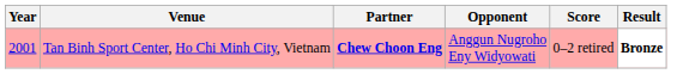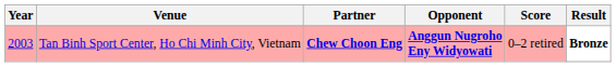 <table class="sortable wikitable" style="font-size: 90%;">
 <tr>
 <th>Year</th>
 <th>Venue</th>
 <th>Partner</th>
 <th>Opponent</th>
 <th>Score</th>
 <th>Result</th>
 </tr>
 <tr style="background:#FFAAAA">
-<td align="center"><a href='#'>2001</a></td>
+<td align="center"><a href='#'>2003</a></td>
 <td align="left"><a href='#'>Tan Binh Sport Center</a>, <a href='#'>Ho Chi Minh City</a>, Vietnam</td>
 <td align="left"><strong> <a href='#'>Chew Choon Eng</a></strong></td>
-<td align="left"> <a href='#'>Anggun Nugroho</a><br> <a href='#'>Eny Widyowati</a></td>
+<td align="left"><strong> <a href='#'>Anggun Nugroho</a><br> <a href='#'>Eny Widyowati</a></strong></td>
 <td align="left">0–2 retired</td>
 <td style="text-align:left; background:white"> <strong>Bronze</strong></td>
 </tr>
 </table>
